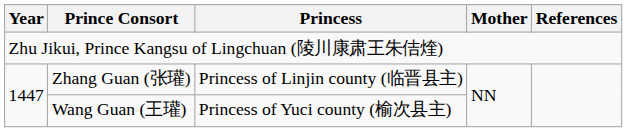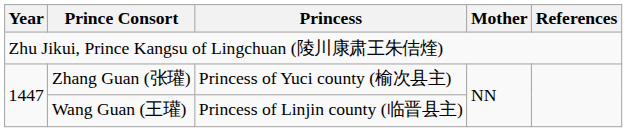 <table class="wikitable">
 <tr>
 <th>Year</th>
 <th>Prince Consort</th>
 <th>Princess</th>
 <th>Mother</th>
 <th>References</th>
 </tr>
 <tr>
 <td colspan="5">Zhu Jikui, Prince Kangsu of Lingchuan (陵川康肃王朱佶煃)</td>
 </tr>
 <tr>
 <td rowspan="2">1447</td>
 <td>Zhang Guan (张瓘)</td>
-<td>Princess of Linjin county (临晋县主)</td>
+<td>Princess of Yuci county (榆次县主)</td>
 <td rowspan="2">NN</td>
 <td rowspan="2"></td>
 </tr>
 <tr>
 <td>Wang Guan (王瓘)</td>
-<td>Princess of Yuci county (榆次县主)</td>
+<td>Princess of Linjin county (临晋县主)</td>
 </tr>
 </table>
